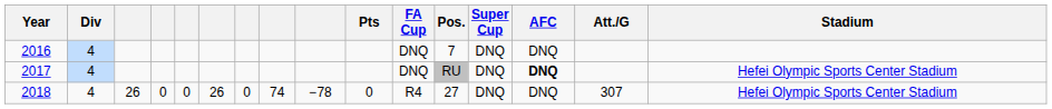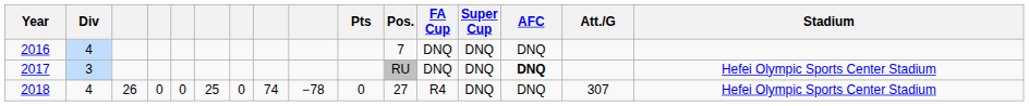 <table class="wikitable sortable" width=100% style=text-align:Center>
 <tr>
 <th>Year</th>
 <th>Div</th>
 <th></th>
 <th></th>
 <th></th>
 <th></th>
 <th></th>
 <th></th>
 <th></th>
 <th>Pts</th>
+<th width=2%>Pos.</th>
 <th width=4%><a href='#'>FA Cup</a></th>
-<th width=2%>Pos.</th>
 <th width=2%><a href='#'>Super Cup</a></th>
 <th><a href='#'>AFC</a></th>
 <th>Att./G</th>
 <th>Stadium</th>
 </tr>
 <tr>
 <td><a href='#'>2016</a></td>
 <td bgcolor=#c1ddfd>4</td>
 <td></td>
 <td></td>
 <td></td>
 <td></td>
 <td></td>
 <td></td>
 <td></td>
 <td></td>
+<td>7</td>
 <td>DNQ</td>
-<td>7</td>
 <td>DNQ</td>
 <td>DNQ</td>
 <td></td>
 <td></td>
 </tr>
 <tr>
 <td><a href='#'>2017</a></td>
-<td bgcolor=#c1ddfd>4</td>
+<td bgcolor=#c1ddfd>3</td>
 <td></td>
 <td></td>
 <td></td>
 <td></td>
 <td></td>
 <td></td>
 <td></td>
 <td></td>
+<td bgcolor=silver>RU</td>
 <td>DNQ</td>
-<td bgcolor=silver>RU</td>
 <td>DNQ</td>
 <td><strong>DNQ</strong></td>
 <td></td>
 <td><a href='#'>Hefei Olympic Sports Center Stadium</a></td>
 </tr>
 <tr>
 <td><a href='#'>2018</a></td>
 <td>4</td>
 <td>26</td>
 <td>0</td>
 <td>0</td>
-<td>26</td>
+<td>25</td>
 <td>0</td>
 <td>74</td>
 <td>−78</td>
 <td>0</td>
+<td>27</td>
 <td>R4</td>
-<td>27</td>
 <td>DNQ</td>
 <td>DNQ</td>
 <td>307</td>
 <td><a href='#'>Hefei Olympic Sports Center Stadium</a></td>
 </tr>
 </table>
